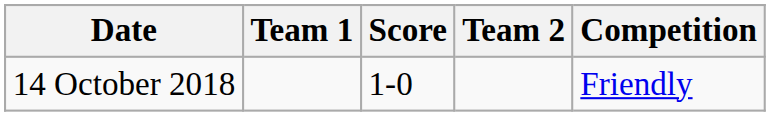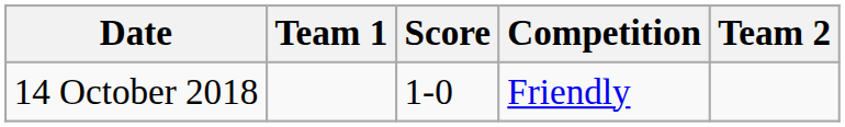 <table class="wikitable">
 <tr>
 <th>Date</th>
 <th>Team 1</th>
 <th>Score</th>
+<th>Competition</th>
 <th>Team 2</th>
-<th>Competition</th>
 </tr>
 <tr>
 <td>14 October 2018</td>
 <td></td>
 <td>1-0</td>
+<td><a href='#'>Friendly</a></td>
 <td></td>
-<td><a href='#'>Friendly</a></td>
 </tr>
 </table>
